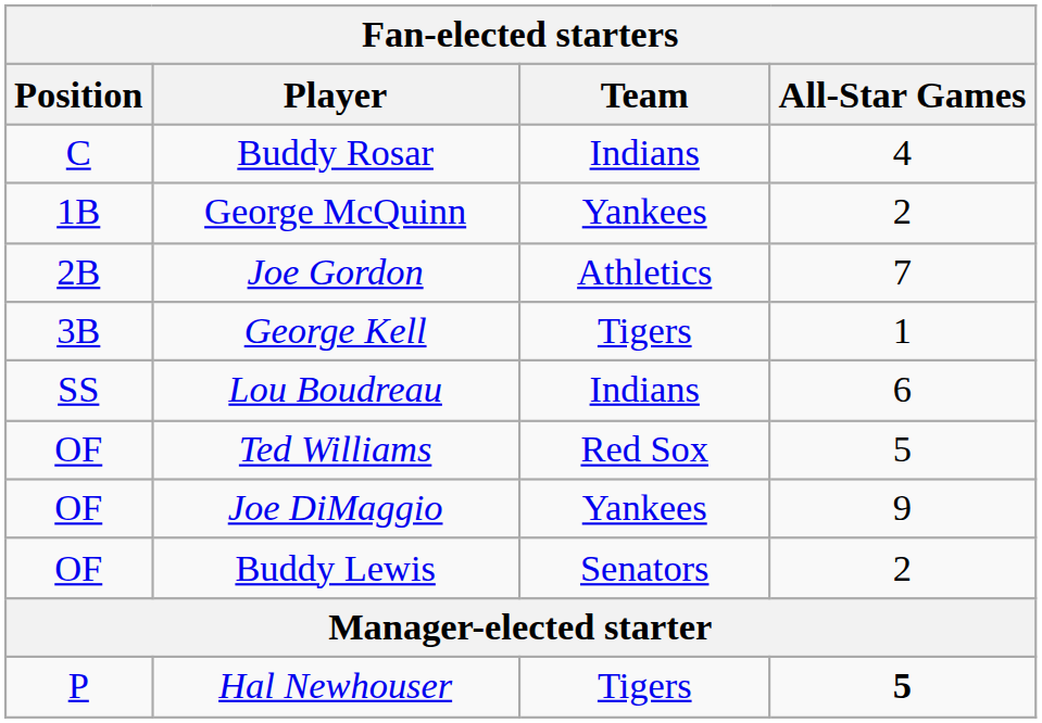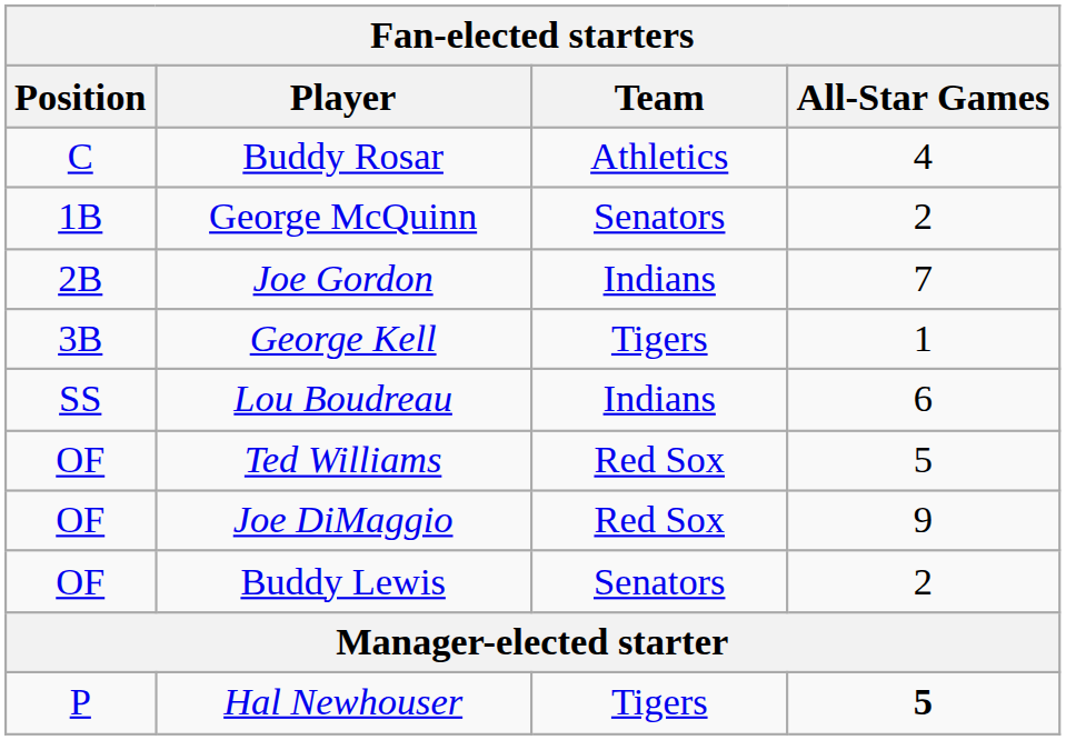 <table class="wikitable" style="font-size: 100%; text-align:center;">
 <tr>
 <th colspan="4">Fan-elected starters</th>
 </tr>
 <tr>
 <th>Position</th>
 <th width="150">Player</th>
 <th width="100">Team</th>
 <th>All-Star Games</th>
 </tr>
 <tr>
 <td><a href='#'>C</a></td>
 <td><a href='#'>Buddy Rosar</a></td>
-<td><a href='#'>Indians</a></td>
+<td><a href='#'>Athletics</a></td>
 <td>4</td>
 </tr>
 <tr>
 <td><a href='#'>1B</a></td>
 <td><a href='#'>George McQuinn</a></td>
-<td><a href='#'>Yankees</a></td>
+<td><a href='#'>Senators</a></td>
 <td>2</td>
 </tr>
 <tr>
 <td><a href='#'>2B</a></td>
 <td><em><a href='#'>Joe Gordon</a></em></td>
-<td><a href='#'>Athletics</a></td>
+<td><a href='#'>Indians</a></td>
 <td>7</td>
 </tr>
 <tr>
 <td><a href='#'>3B</a></td>
 <td><em><a href='#'>George Kell</a></em></td>
 <td><a href='#'>Tigers</a></td>
 <td>1</td>
 </tr>
 <tr>
 <td><a href='#'>SS</a></td>
 <td><em><a href='#'>Lou Boudreau</a></em></td>
 <td><a href='#'>Indians</a></td>
 <td>6</td>
 </tr>
 <tr>
 <td><a href='#'>OF</a></td>
 <td><em><a href='#'>Ted Williams</a></em></td>
 <td><a href='#'>Red Sox</a></td>
 <td>5</td>
 </tr>
 <tr>
 <td><a href='#'>OF</a></td>
 <td><em><a href='#'>Joe DiMaggio</a></em></td>
-<td><a href='#'>Yankees</a></td>
+<td><a href='#'>Red Sox</a></td>
 <td>9</td>
 </tr>
 <tr>
 <td><a href='#'>OF</a></td>
 <td><a href='#'>Buddy Lewis</a></td>
 <td><a href='#'>Senators</a></td>
 <td>2</td>
 </tr>
 <tr>
 <th colspan="9">Manager-elected starter</th>
 </tr>
 <tr>
 <td><a href='#'>P</a></td>
 <td><em><a href='#'>Hal Newhouser</a></em></td>
 <td><a href='#'>Tigers</a></td>
 <td><strong>5</strong></td>
 </tr>
 </table>
